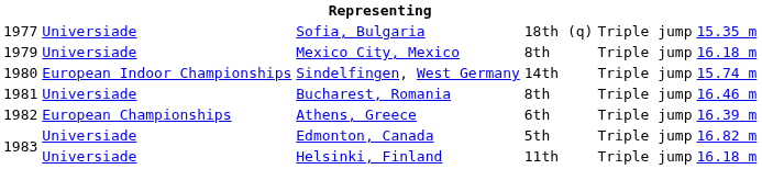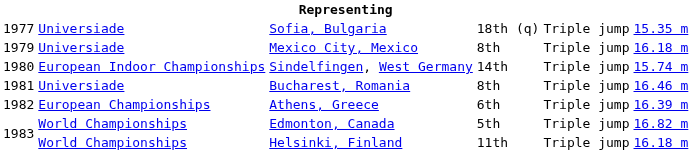 <table>
 <tr>
 <th colspan="6">Representing </th>
 </tr>
 <tr>
 <td>1977</td>
 <td><a href='#'>Universiade</a></td>
 <td><a href='#'>Sofia, Bulgaria</a></td>
 <td>18th (q)</td>
 <td>Triple jump</td>
 <td><a href='#'>15.35 m</a></td>
 </tr>
 <tr>
 <td>1979</td>
 <td><a href='#'>Universiade</a></td>
 <td><a href='#'>Mexico City, Mexico</a></td>
 <td>8th</td>
 <td>Triple jump</td>
 <td><a href='#'>16.18 m</a></td>
 </tr>
 <tr>
 <td>1980</td>
 <td><a href='#'>European Indoor Championships</a></td>
 <td><a href='#'>Sindelfingen</a>, <a href='#'>West Germany</a></td>
 <td>14th</td>
 <td>Triple jump</td>
 <td><a href='#'>15.74 m</a></td>
 </tr>
 <tr>
 <td>1981</td>
 <td><a href='#'>Universiade</a></td>
 <td><a href='#'>Bucharest, Romania</a></td>
 <td>8th</td>
 <td>Triple jump</td>
 <td><a href='#'>16.46 m</a></td>
 </tr>
 <tr>
 <td>1982</td>
 <td><a href='#'>European Championships</a></td>
 <td><a href='#'>Athens, Greece</a></td>
 <td>6th</td>
 <td>Triple jump</td>
 <td><a href='#'>16.39 m</a></td>
 </tr>
 <tr>
 <td rowspan=2>1983</td>
-<td><a href='#'>Universiade</a></td>
+<td><a href='#'>World Championships</a></td>
 <td><a href='#'>Edmonton, Canada</a></td>
 <td>5th</td>
 <td>Triple jump</td>
 <td><a href='#'>16.82 m</a></td>
 </tr>
 <tr>
-<td><a href='#'>Universiade</a></td>
+<td><a href='#'>World Championships</a></td>
 <td><a href='#'>Helsinki, Finland</a></td>
 <td>11th</td>
 <td>Triple jump</td>
 <td><a href='#'>16.18 m</a></td>
 </tr>
 </table>
